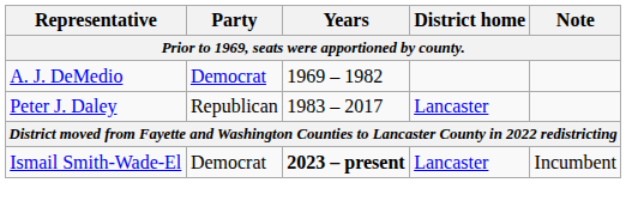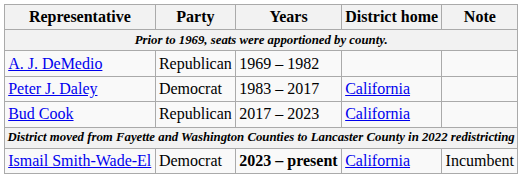 <table class=wikitable>
 <tr valign=bottom>
 <th>Representative</th>
 <th>Party</th>
 <th>Years</th>
 <th>District home</th>
 <th>Note</th>
 </tr>
 <tr>
 <th colspan=5 style="font-size: 80%;"><em>Prior to 1969, seats were apportioned by county.</em></th>
 </tr>
 <tr>
 <td><a href='#'>A. J. DeMedio</a></td>
-<td><a href='#'>Democrat</a></td>
+<td>Republican</td>
 <td>1969 – 1982</td>
 <td></td>
 <td></td>
 </tr>
 <tr>
 <td><a href='#'>Peter J. Daley</a></td>
+<td>Democrat</td>
+<td>1983 – 2017</td>
+<td><a href='#'>California</a></td>
+<td></td>
+</tr>
+<tr>
+<td><a href='#'>Bud Cook</a></td>
 <td>Republican</td>
-<td>1983 – 2017</td>
-<td><a href='#'>Lancaster</a></td>
+<td>2017 – 2023</td>
+<td><a href='#'>California</a></td>
 <td></td>
 </tr>
 <tr>
 <th colspan=5 style="font-size: 80%;"><em>District moved from Fayette and Washington Counties to Lancaster County in 2022 redistricting</em></th>
 </tr>
 <tr>
 <td><a href='#'>Ismail Smith-Wade-El</a></td>
 <td>Democrat</td>
 <td><strong>2023 – present</strong></td>
-<td><a href='#'>Lancaster</a></td>
+<td><a href='#'>California</a></td>
 <td>Incumbent</td>
 </tr>
 </table>
